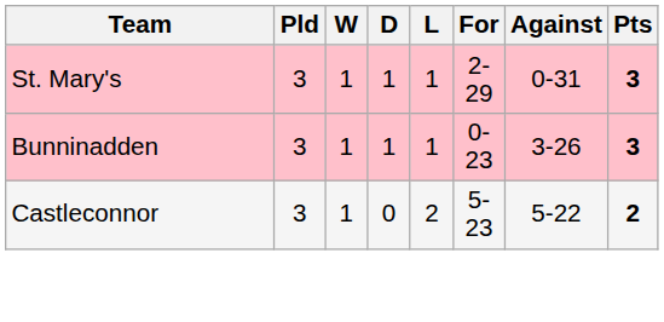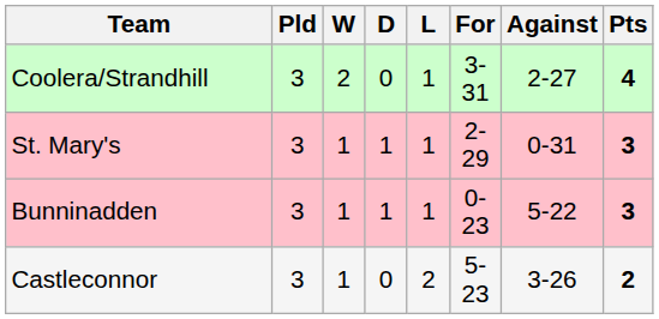 <table class="wikitable">
 <tr>
 <th width=165>Team</th>
 <th width=20>Pld</th>
 <th width=20>W</th>
 <th width=20>D</th>
 <th width=20>L</th>
 <th width=20>For</th>
 <th width=20>Against</th>
 <th width=20>Pts</th>
+</tr>
+<tr align=center style="background:#ccffcc;">
+<td style="text-align:left;">Coolera/Strandhill</td>
+<td>3</td>
+<td>2</td>
+<td>0</td>
+<td>1</td>
+<td>3-31</td>
+<td>2-27</td>
+<td><strong>4</strong></td>
 </tr>
 <tr align=center style="background:pink;">
 <td style="text-align:left;">St. Mary's</td>
 <td>3</td>
 <td>1</td>
 <td>1</td>
 <td>1</td>
 <td>2-29</td>
 <td>0-31</td>
 <td><strong>3</strong></td>
 </tr>
 <tr align=center style="background:pink;">
 <td style="text-align:left;">Bunninadden</td>
 <td>3</td>
 <td>1</td>
 <td>1</td>
 <td>1</td>
 <td>0-23</td>
-<td>3-26</td>
+<td>5-22</td>
 <td><strong>3</strong></td>
 </tr>
 <tr align=center style="background:#f5f5f5;">
 <td style="text-align:left;">Castleconnor</td>
 <td>3</td>
 <td>1</td>
 <td>0</td>
 <td>2</td>
 <td>5-23</td>
-<td>5-22</td>
+<td>3-26</td>
 <td><strong>2</strong></td>
 </tr>
 </table>
